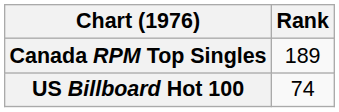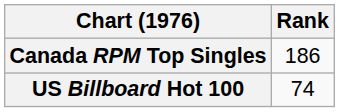 <table class="wikitable plainrowheaders" style="text-align:center">
 <tr>
 <th scope="col">Chart (1976)</th>
 <th scope="col">Rank</th>
 </tr>
 <tr>
 <th scope="row">Canada <em>RPM</em> Top Singles</th>
-<td>189</td>
+<td>186</td>
 </tr>
 <tr>
 <th scope="row">US <em>Billboard</em> Hot 100</th>
 <td>74</td>
 </tr>
 </table>
